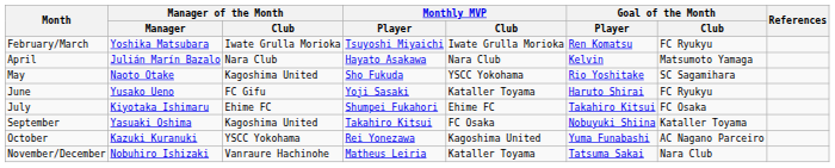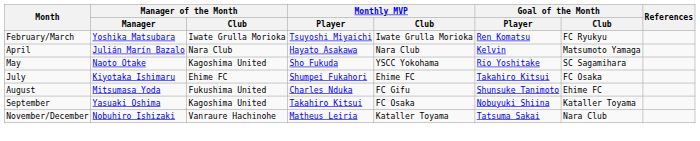 <table class="wikitable">
 <tr>
 <th rowspan="2">Month</th>
 <th colspan="2">Manager of the Month</th>
 <th colspan="2"><a href='#'>Monthly MVP</a></th>
 <th colspan="2">Goal of the Month</th>
 <th rowspan="2">References</th>
 </tr>
 <tr>
 <th>Manager</th>
 <th>Club</th>
 <th>Player</th>
 <th>Club</th>
 <th>Player</th>
 <th>Club</th>
 </tr>
 <tr>
 <td>February/March</td>
 <td> <a href='#'>Yoshika Matsubara</a></td>
 <td>Iwate Grulla Morioka</td>
 <td> <a href='#'>Tsuyoshi Miyaichi</a></td>
 <td>Iwate Grulla Morioka</td>
 <td> <a href='#'>Ren Komatsu</a></td>
 <td>FC Ryukyu</td>
 <td align=center></td>
 </tr>
 <tr>
 <td>April</td>
 <td> <a href='#'>Julián Marín Bazalo</a></td>
 <td>Nara Club</td>
 <td> <a href='#'>Hayato Asakawa</a></td>
 <td>Nara Club</td>
 <td> <a href='#'>Kelvin</a></td>
 <td>Matsumoto Yamaga</td>
 <td align=center></td>
 </tr>
 <tr>
 <td>May</td>
 <td> <a href='#'>Naoto Otake</a></td>
 <td>Kagoshima United</td>
 <td> <a href='#'>Sho Fukuda</a></td>
 <td>YSCC Yokohama</td>
 <td> <a href='#'>Rio Yoshitake</a></td>
 <td>SC Sagamihara</td>
 <td align=center></td>
 </tr>
 <tr>
-<td>June</td>
-<td> <a href='#'>Yusako Ueno</a></td>
-<td>FC Gifu</td>
-<td> <a href='#'>Yoji Sasaki</a></td>
-<td>Kataller Toyama</td>
-<td> <a href='#'>Haruto Shirai</a></td>
-<td>FC Ryukyu</td>
-<td align=center></td>
-</tr>
-<tr>
 <td>July</td>
 <td> <a href='#'>Kiyotaka Ishimaru</a></td>
 <td>Ehime FC</td>
 <td> <a href='#'>Shumpei Fukahori</a></td>
 <td>Ehime FC</td>
 <td> <a href='#'>Takahiro Kitsui</a></td>
 <td>FC Osaka</td>
+<td align=center></td>
+</tr>
+<tr>
+<td>August</td>
+<td> <a href='#'>Mitsumasa Yoda</a></td>
+<td>Fukushima United</td>
+<td> <a href='#'>Charles Nduka</a></td>
+<td>FC Gifu</td>
+<td> <a href='#'>Shunsuke Tanimoto</a></td>
+<td>Ehime FC</td>
 <td align=center></td>
 </tr>
 <tr>
 <td>September</td>
 <td> <a href='#'>Yasuaki Oshima</a></td>
 <td>Kagoshima United</td>
 <td> <a href='#'>Takahiro Kitsui</a></td>
 <td>FC Osaka</td>
 <td> <a href='#'>Nobuyuki Shiina</a></td>
 <td>Kataller Toyama</td>
 <td align=center></td>
 </tr>
 <tr>
-<td>October</td>
-<td> <a href='#'>Kazuki Kuranuki</a></td>
-<td>YSCC Yokohama</td>
-<td> <a href='#'>Rei Yonezawa</a></td>
-<td>Kagoshima United</td>
-<td> <a href='#'>Yuma Funabashi</a></td>
-<td>AC Nagano Parceiro</td>
-<td align=center></td>
-</tr>
-<tr>
 <td>November/December</td>
 <td> <a href='#'>Nobuhiro Ishizaki</a></td>
 <td>Vanraure Hachinohe</td>
 <td> <a href='#'>Matheus Leiria</a></td>
 <td>Kataller Toyama</td>
 <td> <a href='#'>Tatsuma Sakai</a></td>
 <td>Nara Club</td>
 <td align=center></td>
 </tr>
 </table>
